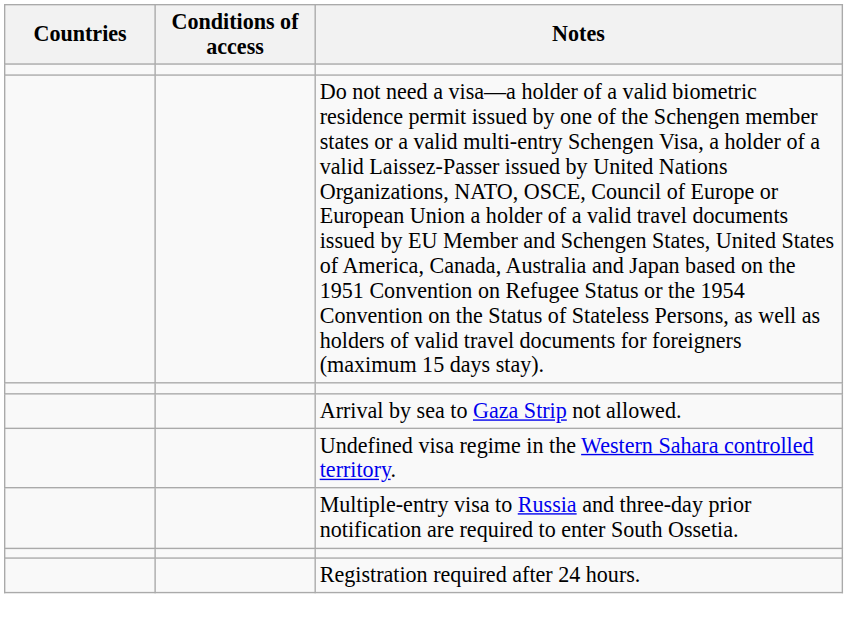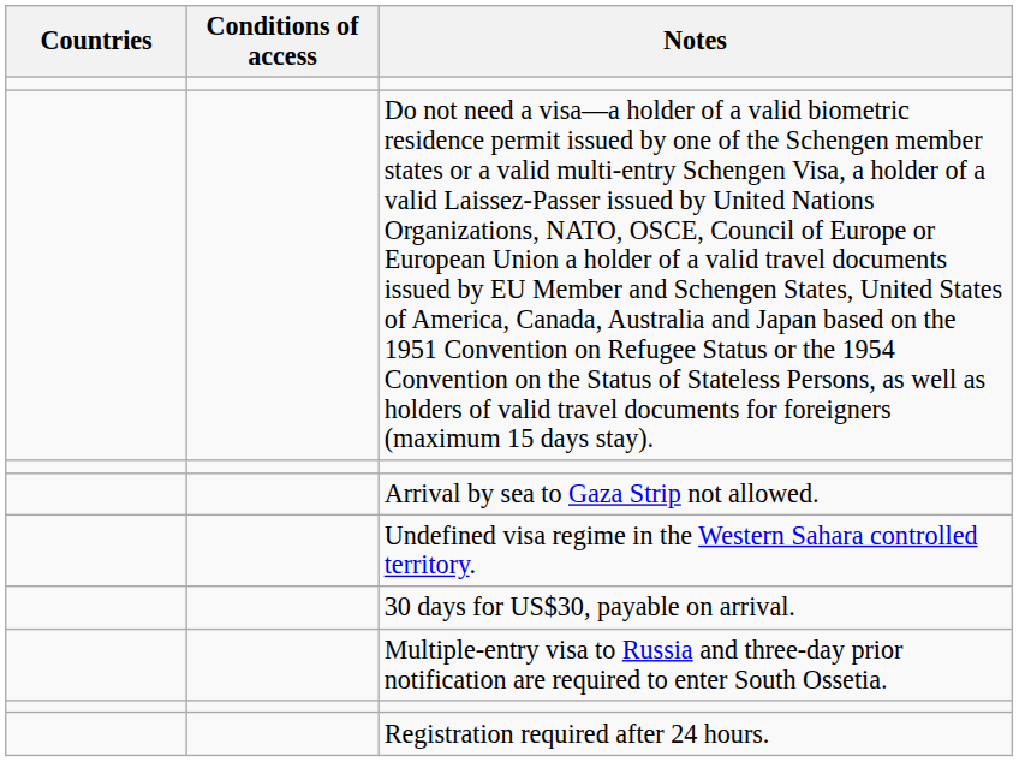 <table class="wikitable" style="text-align: left; table-layout: fixed;">
 <tr>
 <th style="width:18%;">Countries</th>
 <th style="width:19%;">Conditions of access</th>
 <th>Notes</th>
 </tr>
 <tr>
 <td></td>
 <td></td>
 <td></td>
 </tr>
 <tr>
 <td></td>
 <td></td>
 <td>Do not need a visa—a holder of a valid biometric residence permit issued by one of the Schengen member states or a valid multi-entry Schengen Visa, a holder of a valid Laissez-Passer issued by United Nations Organizations, NATO, OSCE, Council of Europe or European Union a holder of a valid travel documents issued by EU Member and Schengen States, United States of America, Canada, Australia and Japan based on the 1951 Convention on Refugee Status or the 1954 Convention on the Status of Stateless Persons, as well as holders of valid travel documents for foreigners (maximum 15 days stay).</td>
 </tr>
 <tr>
 <td></td>
 <td></td>
 <td></td>
 </tr>
 <tr>
 <td></td>
 <td></td>
 <td>Arrival by sea to <a href='#'>Gaza Strip</a> not allowed.</td>
 </tr>
 <tr>
 <td></td>
 <td></td>
 <td>Undefined visa regime in the <a href='#'>Western Sahara controlled territory</a>.</td>
 </tr>
 <tr>
 <td></td>
 <td></td>
+<td>30 days for US$30, payable on arrival.</td>
+</tr>
+<tr>
+<td></td>
+<td></td>
 <td>Multiple-entry visa to <a href='#'>Russia</a> and three-day prior notification are required to enter South Ossetia.</td>
 </tr>
 <tr>
 <td></td>
 <td></td>
 <td></td>
 </tr>
 <tr>
 <td></td>
 <td></td>
 <td>Registration required after 24 hours.</td>
 </tr>
 </table>
